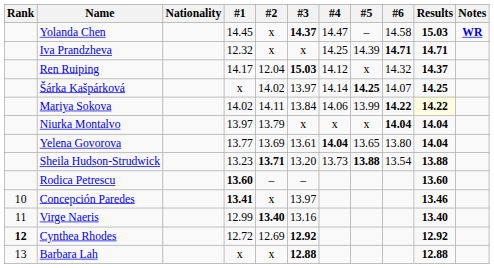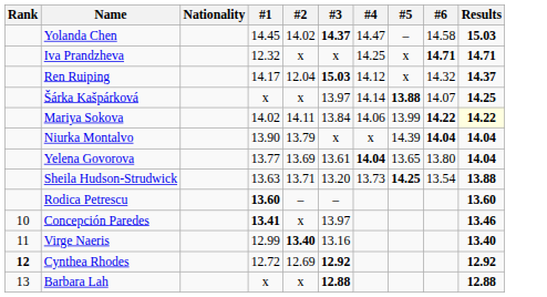 <table class="wikitable sortable" style="text-align:center">
 <tr>
 <th>Rank</th>
 <th>Name</th>
 <th>Nationality</th>
 <th>#1</th>
 <th>#2</th>
 <th>#3</th>
 <th>#4</th>
 <th>#5</th>
 <th>#6</th>
 <th>Results</th>
-<th>Notes</th>
 </tr>
 <tr>
 <td></td>
 <td align="left"><a href='#'>Yolanda Chen</a></td>
 <td align=left></td>
 <td>14.45</td>
-<td>x</td>
+<td>14.02</td>
 <td><strong>14.37</strong></td>
 <td>14.47</td>
 <td>–</td>
 <td>14.58</td>
 <td><strong>15.03</strong></td>
-<td><strong><a href='#'>WR</a></strong></td>
 </tr>
 <tr>
 <td></td>
 <td align="left"><a href='#'>Iva Prandzheva</a></td>
 <td align=left></td>
 <td>12.32</td>
 <td>x</td>
 <td>x</td>
 <td>14.25</td>
-<td>14.39</td>
+<td>x</td>
 <td><strong>14.71</strong></td>
 <td><strong>14.71</strong></td>
-<td></td>
 </tr>
 <tr>
 <td></td>
 <td align="left"><a href='#'>Ren Ruiping</a></td>
 <td align=left></td>
 <td>14.17</td>
 <td>12.04</td>
 <td><strong>15.03</strong></td>
 <td>14.12</td>
 <td>x</td>
 <td>14.32</td>
 <td><strong>14.37</strong></td>
-<td></td>
 </tr>
 <tr>
 <td></td>
 <td align="left"><a href='#'>Šárka Kašpárková</a></td>
 <td align=left></td>
 <td>x</td>
-<td>14.02</td>
+<td>x</td>
 <td>13.97</td>
 <td>14.14</td>
-<td><strong>14.25</strong></td>
+<td><strong>13.88</strong></td>
 <td>14.07</td>
 <td><strong>14.25</strong></td>
-<td></td>
 </tr>
 <tr>
 <td></td>
 <td align="left"><a href='#'>Mariya Sokova</a></td>
 <td align=left></td>
 <td>14.02</td>
 <td>14.11</td>
 <td>13.84</td>
 <td>14.06</td>
 <td>13.99</td>
 <td><strong>14.22</strong></td>
 <td style="background: lightyellow;"><strong>14.22</strong></td>
-<td></td>
 </tr>
 <tr>
 <td></td>
 <td align="left"><a href='#'>Niurka Montalvo</a></td>
 <td align=left></td>
-<td>13.97</td>
+<td>13.90</td>
 <td>13.79</td>
 <td>x</td>
 <td>x</td>
-<td>x</td>
+<td>14.39</td>
 <td><strong>14.04</strong></td>
 <td><strong>14.04</strong></td>
-<td></td>
 </tr>
 <tr>
 <td></td>
 <td align="left"><a href='#'>Yelena Govorova</a></td>
 <td align=left></td>
 <td>13.77</td>
 <td>13.69</td>
 <td>13.61</td>
 <td><strong>14.04</strong></td>
 <td>13.65</td>
 <td>13.80</td>
 <td><strong>14.04</strong></td>
-<td></td>
 </tr>
 <tr>
 <td></td>
 <td align="left"><a href='#'>Sheila Hudson-Strudwick</a></td>
 <td align=left></td>
-<td>13.23</td>
-<td><strong>13.71</strong></td>
+<td>13.63</td>
+<td>13.71</td>
 <td>13.20</td>
 <td>13.73</td>
-<td><strong>13.88</strong></td>
+<td><strong>14.25</strong></td>
 <td>13.54</td>
 <td><strong>13.88</strong></td>
-<td></td>
 </tr>
 <tr>
 <td></td>
 <td align="left"><a href='#'>Rodica Petrescu</a></td>
 <td align=left></td>
 <td><strong>13.60</strong></td>
 <td>–</td>
 <td>–</td>
 <td></td>
 <td></td>
 <td></td>
 <td><strong>13.60</strong></td>
-<td></td>
 </tr>
 <tr>
 <td>10</td>
 <td align="left"><a href='#'>Concepción Paredes</a></td>
 <td align=left></td>
 <td><strong>13.41</strong></td>
 <td>x</td>
 <td>13.97</td>
 <td></td>
 <td></td>
 <td></td>
 <td><strong>13.46</strong></td>
-<td></td>
 </tr>
 <tr>
 <td>11</td>
 <td align="left"><a href='#'>Virge Naeris</a></td>
 <td align=left></td>
 <td>12.99</td>
 <td><strong>13.40</strong></td>
 <td>13.16</td>
 <td></td>
 <td></td>
 <td></td>
 <td><strong>13.40</strong></td>
-<td></td>
 </tr>
 <tr>
 <td><strong>12</strong></td>
 <td align="left"><a href='#'>Cynthea Rhodes</a></td>
 <td align=left></td>
 <td>12.72</td>
 <td>12.69</td>
 <td><strong>12.92</strong></td>
 <td></td>
 <td></td>
 <td></td>
 <td><strong>12.92</strong></td>
-<td></td>
 </tr>
 <tr>
 <td>13</td>
 <td align="left"><a href='#'>Barbara Lah</a></td>
 <td align=left></td>
 <td>x</td>
 <td>x</td>
 <td><strong>12.88</strong></td>
 <td></td>
 <td></td>
 <td></td>
 <td><strong>12.88</strong></td>
-<td></td>
 </tr>
 </table>
